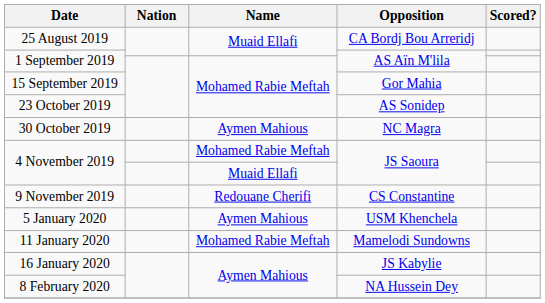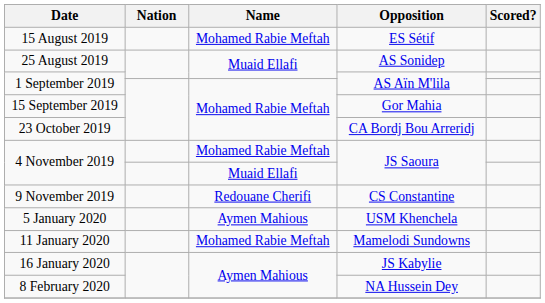 <table class="wikitable" style="text-align:center; font-size:90%; ">
 <tr>
 <th width=120>Date</th>
 <th width=60>Nation</th>
 <th width=150>Name</th>
 <th width=150>Opposition</th>
 <th width=50>Scored?</th>
 </tr>
 <tr>
+<td>15 August 2019</td>
+<td></td>
+<td><a href='#'>Mohamed Rabie Meftah</a></td>
+<td><a href='#'>ES Sétif</a></td>
+<td></td>
+</tr>
+<tr>
 <td>25 August 2019</td>
 <td rowspan=2></td>
 <td rowspan=2><a href='#'>Muaid Ellafi</a></td>
-<td><a href='#'>CA Bordj Bou Arreridj</a></td>
+<td><a href='#'>AS Sonidep</a></td>
 <td></td>
 </tr>
 <tr>
 <td rowspan=2>1 September 2019</td>
 <td rowspan=2><a href='#'>AS Aïn M'lila</a></td>
 <td></td>
 </tr>
 <tr>
 <td rowspan=3></td>
 <td rowspan=3><a href='#'>Mohamed Rabie Meftah</a></td>
 <td></td>
 </tr>
 <tr>
 <td>15 September 2019</td>
 <td><a href='#'>Gor Mahia</a></td>
 <td></td>
 </tr>
 <tr>
 <td>23 October 2019</td>
-<td><a href='#'>AS Sonidep</a></td>
-<td></td>
-</tr>
-<tr>
-<td>30 October 2019</td>
-<td></td>
-<td><a href='#'>Aymen Mahious</a></td>
-<td><a href='#'>NC Magra</a></td>
+<td><a href='#'>CA Bordj Bou Arreridj</a></td>
 <td></td>
 </tr>
 <tr>
 <td rowspan=2>4 November 2019</td>
 <td></td>
 <td><a href='#'>Mohamed Rabie Meftah</a></td>
 <td rowspan=2><a href='#'>JS Saoura</a></td>
 <td></td>
 </tr>
 <tr>
 <td></td>
 <td><a href='#'>Muaid Ellafi</a></td>
 <td></td>
 </tr>
 <tr>
 <td>9 November 2019</td>
 <td></td>
 <td><a href='#'>Redouane Cherifi</a></td>
 <td><a href='#'>CS Constantine</a></td>
 <td></td>
 </tr>
 <tr>
 <td>5 January 2020</td>
 <td></td>
 <td><a href='#'>Aymen Mahious</a></td>
 <td><a href='#'>USM Khenchela</a></td>
 <td></td>
 </tr>
 <tr>
 <td>11 January 2020</td>
 <td></td>
 <td><a href='#'>Mohamed Rabie Meftah</a></td>
 <td><a href='#'>Mamelodi Sundowns</a></td>
 <td></td>
 </tr>
 <tr>
 <td>16 January 2020</td>
 <td rowspan=2></td>
 <td rowspan=2><a href='#'>Aymen Mahious</a></td>
 <td><a href='#'>JS Kabylie</a></td>
 <td></td>
 </tr>
 <tr>
 <td>8 February 2020</td>
 <td><a href='#'>NA Hussein Dey</a></td>
 <td></td>
 </tr>
 <tr>
 </tr>
 </table>
